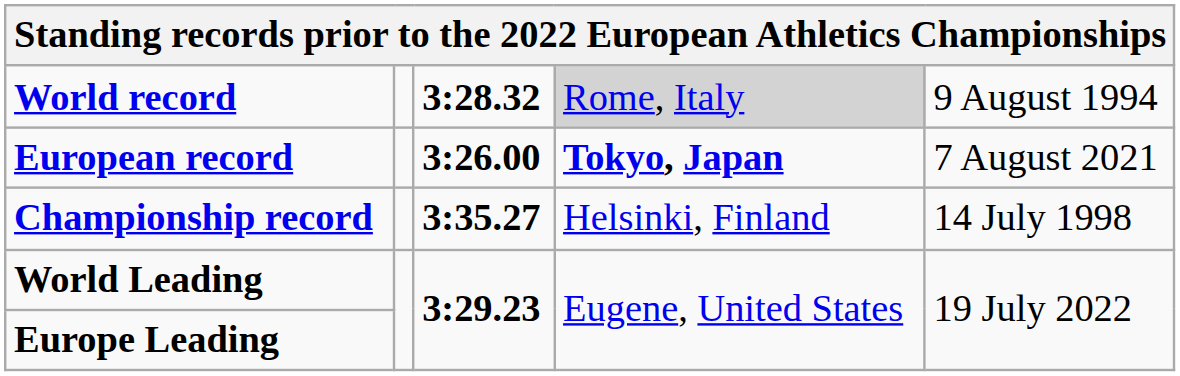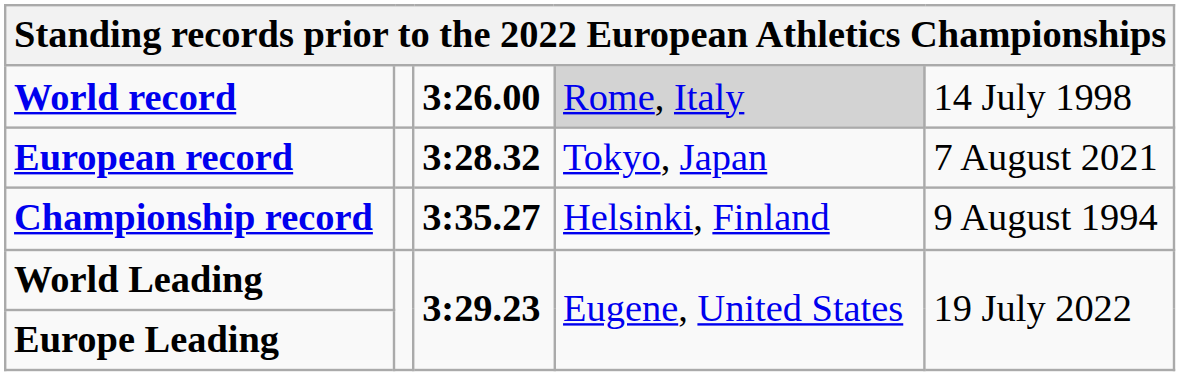 <table class="wikitable">
 <tr>
 <th colspan="5">Standing records prior to the 2022 European Athletics Championships</th>
 </tr>
 <tr>
 <td><strong><a href='#'>World record</a></strong></td>
 <td></td>
-<td><strong>3:28.32</strong></td>
+<td><strong>3:26.00</strong></td>
 <td style="background: lightgrey;"><a href='#'>Rome</a>, <a href='#'>Italy</a></td>
-<td>9 August 1994</td>
+<td>14 July 1998</td>
 </tr>
 <tr>
 <td><strong><a href='#'>European record</a></strong></td>
 <td></td>
-<td><strong>3:26.00</strong></td>
-<td><strong><a href='#'>Tokyo</a>, <a href='#'>Japan</a></strong></td>
+<td><strong>3:28.32</strong></td>
+<td><a href='#'>Tokyo</a>, <a href='#'>Japan</a></td>
 <td>7 August 2021</td>
 </tr>
 <tr>
 <td><strong><a href='#'>Championship record</a></strong></td>
 <td></td>
 <td><strong>3:35.27</strong></td>
 <td><a href='#'>Helsinki</a>, <a href='#'>Finland</a></td>
-<td>14 July 1998</td>
+<td>9 August 1994</td>
 </tr>
 <tr>
 <td><strong>World Leading</strong></td>
 <td rowspan=2></td>
 <td rowspan=2><strong>3:29.23</strong></td>
 <td rowspan=2><a href='#'>Eugene</a>, <a href='#'>United States</a></td>
 <td rowspan=2>19 July 2022</td>
 </tr>
 <tr>
 <td><strong>Europe Leading</strong></td>
 </tr>
 </table>
